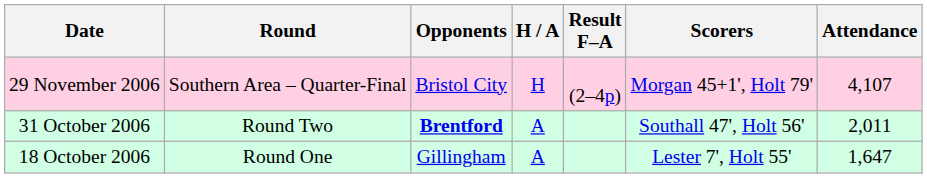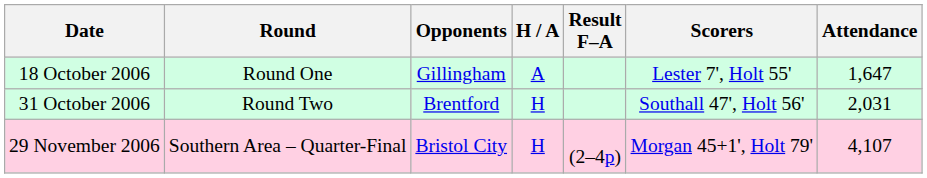 <table class="wikitable" style="text-align:center;">
 <tr>
 <th>Date</th>
 <th>Round</th>
 <th>Opponents</th>
 <th>H / A</th>
 <th>Result<br>F–A</th>
 <th>Scorers</th>
 <th>Attendance</th>
 </tr>
+<tr bgcolor="#d0ffe3">
+<td>18 October 2006</td>
+<td>Round One</td>
+<td><a href='#'>Gillingham</a></td>
+<td><a href='#'>A</a></td>
+<td></td>
+<td><a href='#'>Lester</a> 7', <a href='#'>Holt</a> 55'</td>
+<td>1,647</td>
+</tr>
+<tr bgcolor="#d0ffe3">
+<td>31 October 2006</td>
+<td>Round Two</td>
+<td><a href='#'>Brentford</a></td>
+<td><a href='#'>H</a></td>
+<td></td>
+<td><a href='#'>Southall</a> 47', <a href='#'>Holt</a> 56'</td>
+<td>2,031</td>
+</tr>
 <tr bgcolor="#ffd0e3">
 <td>29 November 2006</td>
 <td>Southern Area – Quarter-Final</td>
 <td><a href='#'>Bristol City</a></td>
 <td><a href='#'>H</a></td>
 <td> <br>(2–4<a href='#'>p</a>)</td>
 <td><a href='#'>Morgan</a> 45+1', <a href='#'>Holt</a> 79'</td>
 <td>4,107</td>
 </tr>
-<tr bgcolor="#d0ffe3">
-<td>31 October 2006</td>
-<td>Round Two</td>
-<td><strong><a href='#'>Brentford</a></strong></td>
-<td><a href='#'>A</a></td>
-<td></td>
-<td><a href='#'>Southall</a> 47', <a href='#'>Holt</a> 56'</td>
-<td>2,011</td>
-</tr>
-<tr bgcolor="#d0ffe3">
-<td>18 October 2006</td>
-<td>Round One</td>
-<td><a href='#'>Gillingham</a></td>
-<td><a href='#'>A</a></td>
-<td></td>
-<td><a href='#'>Lester</a> 7', <a href='#'>Holt</a> 55'</td>
-<td>1,647</td>
-</tr>
 </table>
